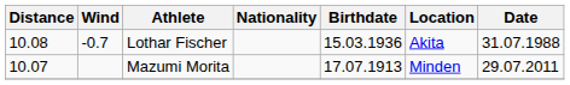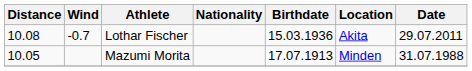 <table class="wikitable">
 <tr>
 <th>Distance</th>
 <th>Wind</th>
 <th>Athlete</th>
 <th>Nationality</th>
 <th>Birthdate</th>
 <th>Location</th>
 <th>Date</th>
 </tr>
 <tr>
 <td>10.08</td>
 <td>-0.7</td>
 <td>Lothar Fischer</td>
 <td></td>
 <td>15.03.1936</td>
 <td><a href='#'>Akita</a></td>
-<td>31.07.1988</td>
+<td>29.07.2011</td>
 </tr>
 <tr>
-<td>10.07</td>
+<td>10.05</td>
 <td></td>
 <td>Mazumi Morita</td>
 <td></td>
 <td>17.07.1913</td>
 <td><a href='#'>Minden</a></td>
-<td>29.07.2011</td>
+<td>31.07.1988</td>
 </tr>
 <tr>
 </tr>
 </table>
